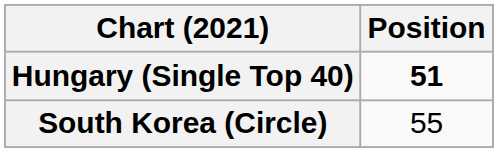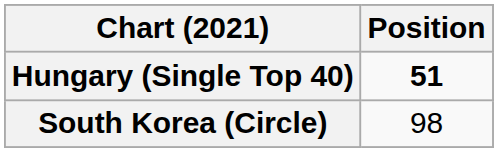 <table class="wikitable plainrowheaders" style="text-align:center">
 <tr>
 <th>Chart (2021)</th>
 <th>Position</th>
 </tr>
 <tr>
 <th scope="row">Hungary (Single Top 40)</th>
 <td><strong>51</strong></td>
 </tr>
 <tr>
 <th scope="row">South Korea (Circle)</th>
-<td>55</td>
+<td>98</td>
 </tr>
 </table>
